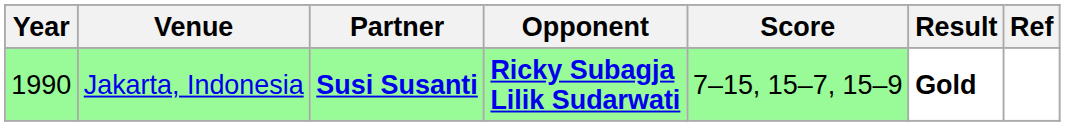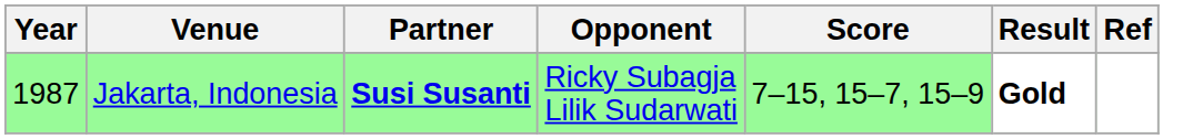 <table class="sortable wikitable" style="font-size: 90%;">
 <tr>
 <th>Year</th>
 <th>Venue</th>
 <th>Partner</th>
 <th>Opponent</th>
 <th>Score</th>
 <th>Result</th>
 <th>Ref</th>
 </tr>
 <tr style="background:#98FB98">
-<td align="center">1990</td>
+<td align="center">1987</td>
 <td align="left"><a href='#'>Jakarta, Indonesia</a></td>
 <td align="left"><strong> <a href='#'>Susi Susanti</a></strong></td>
-<td align="left"><strong> <a href='#'>Ricky Subagja</a><br> <a href='#'>Lilik Sudarwati</a></strong></td>
+<td align="left"> <a href='#'>Ricky Subagja</a><br> <a href='#'>Lilik Sudarwati</a></td>
 <td align="left">7–15, 15–7, 15–9</td>
 <td style="text-align:left; background:white"> <strong>Gold</strong></td>
 <td style="text-align:center; background:white"></td>
 </tr>
 </table>
